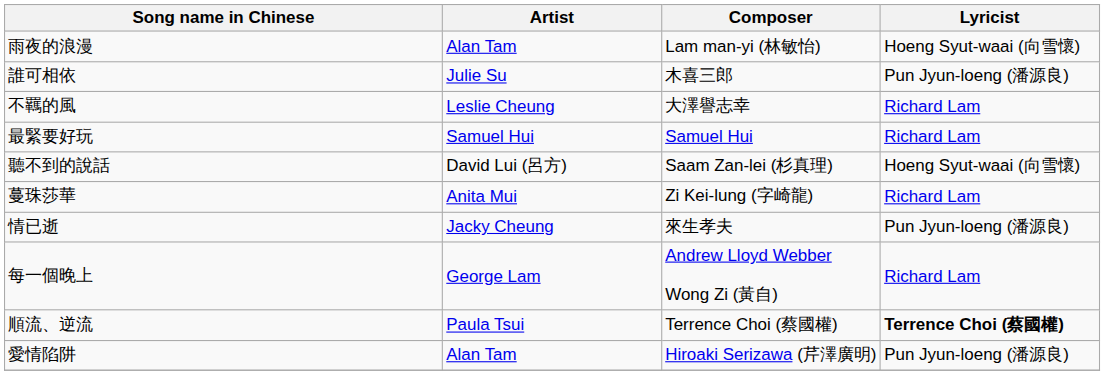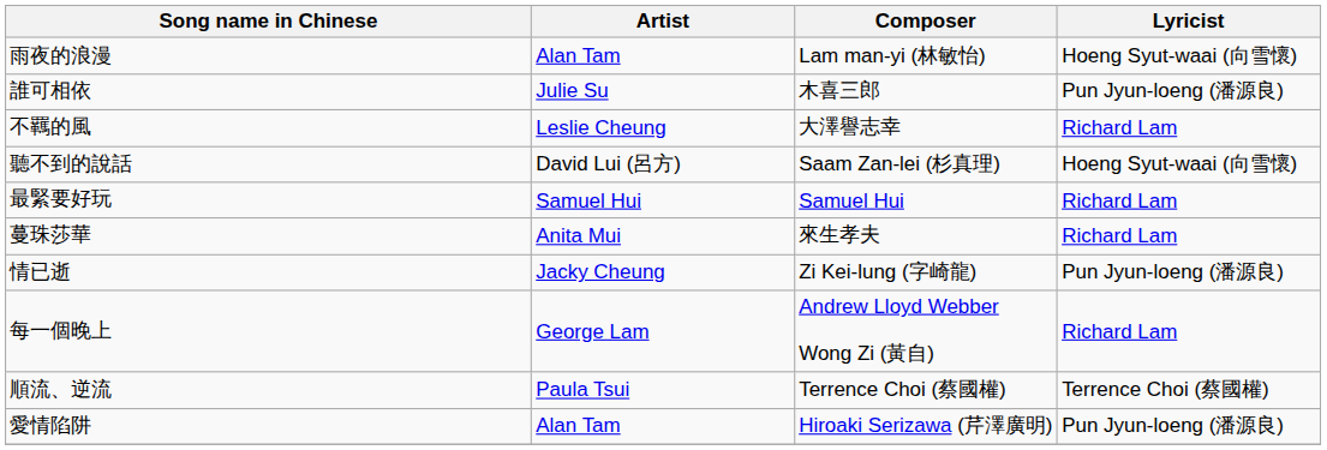 <table class="wikitable">
 <tr>
 <th width=40%>Song name in Chinese</th>
 <th width=20%>Artist</th>
 <th width=20%>Composer</th>
 <th width=20%>Lyricist</th>
 </tr>
 <tr>
 <td>雨夜的浪漫</td>
 <td><a href='#'>Alan Tam</a></td>
 <td>Lam man-yi (林敏怡)</td>
 <td>Hoeng Syut-waai (向雪懷)</td>
 </tr>
 <tr>
 <td>誰可相依</td>
 <td><a href='#'>Julie Su</a></td>
 <td>木喜三郎</td>
 <td>Pun Jyun-loeng (潘源良)</td>
 </tr>
 <tr>
 <td>不羈的風</td>
 <td><a href='#'>Leslie Cheung</a></td>
 <td>大澤譽志幸</td>
 <td><a href='#'>Richard Lam</a></td>
 </tr>
 <tr>
+<td>聽不到的說話</td>
+<td>David Lui (呂方)</td>
+<td>Saam Zan-lei (杉真理)</td>
+<td>Hoeng Syut-waai (向雪懷)</td>
+</tr>
+<tr>
 <td>最緊要好玩</td>
 <td><a href='#'>Samuel Hui</a></td>
 <td><a href='#'>Samuel Hui</a></td>
 <td><a href='#'>Richard Lam</a></td>
 </tr>
 <tr>
-<td>聽不到的說話</td>
-<td>David Lui (呂方)</td>
-<td>Saam Zan-lei (杉真理)</td>
-<td>Hoeng Syut-waai (向雪懷)</td>
-</tr>
-<tr>
 <td>蔓珠莎華</td>
 <td><a href='#'>Anita Mui</a></td>
-<td>Zi Kei-lung (字崎龍)</td>
+<td>來生孝夫</td>
 <td><a href='#'>Richard Lam</a></td>
 </tr>
 <tr>
 <td>情已逝</td>
 <td><a href='#'>Jacky Cheung</a></td>
-<td>來生孝夫</td>
+<td>Zi Kei-lung (字崎龍)</td>
 <td>Pun Jyun-loeng (潘源良)</td>
 </tr>
 <tr>
 <td>每一個晚上</td>
 <td><a href='#'>George Lam</a></td>
 <td><a href='#'>Andrew Lloyd Webber</a><br><br>Wong Zi (黃自)</td>
 <td><a href='#'>Richard Lam</a></td>
 </tr>
 <tr>
 <td>順流、逆流</td>
 <td><a href='#'>Paula Tsui</a></td>
 <td>Terrence Choi (蔡國權)</td>
-<td><strong>Terrence Choi (蔡國權)</strong></td>
+<td>Terrence Choi (蔡國權)</td>
 </tr>
 <tr>
 <td>愛情陷阱</td>
 <td><a href='#'>Alan Tam</a></td>
 <td><a href='#'>Hiroaki Serizawa</a> (芹澤廣明)</td>
 <td>Pun Jyun-loeng (潘源良)</td>
 </tr>
 <tr>
 </tr>
 </table>
